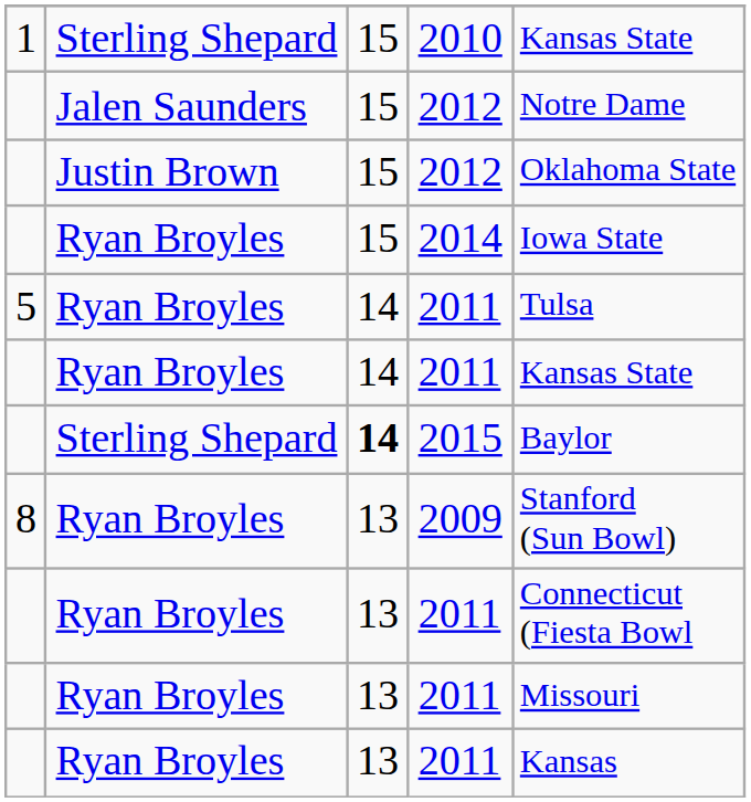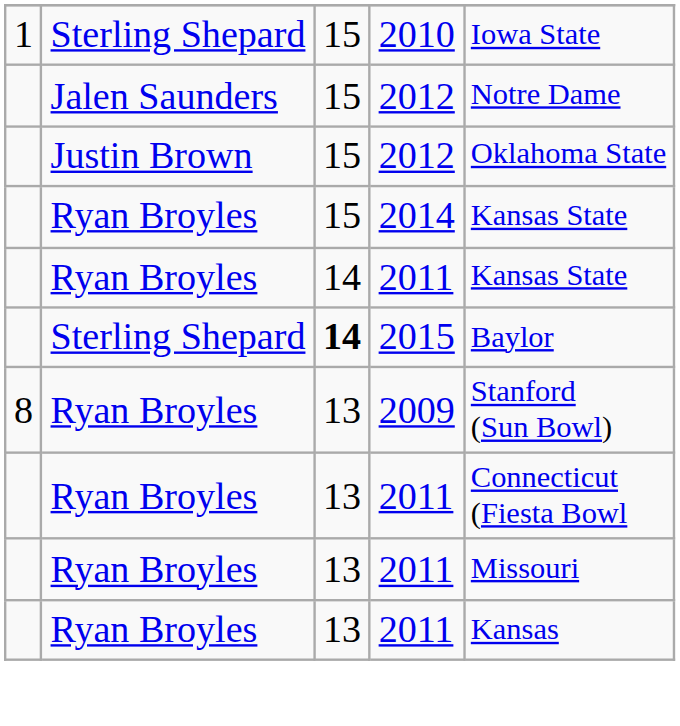 <table class="wikitable">
 <tr>
 </tr>
 <tr>
 <td>1</td>
 <td><a href='#'>Sterling Shepard</a></td>
 <td>15</td>
 <td><a href='#'>2010</a></td>
-<td style="font-size:80%;"><a href='#'>Kansas State</a></td>
+<td style="font-size:80%;"><a href='#'>Iowa State</a></td>
 </tr>
 <tr>
 <td></td>
 <td><a href='#'>Jalen Saunders</a></td>
 <td>15</td>
 <td><a href='#'>2012</a></td>
 <td style="font-size:80%;"><a href='#'>Notre Dame</a></td>
 </tr>
 <tr>
 <td></td>
 <td><a href='#'>Justin Brown</a></td>
 <td>15</td>
 <td><a href='#'>2012</a></td>
 <td style="font-size:80%;"><a href='#'>Oklahoma State</a></td>
 </tr>
 <tr>
 <td></td>
 <td><a href='#'>Ryan Broyles</a></td>
 <td>15</td>
 <td><a href='#'>2014</a></td>
-<td style="font-size:80%;"><a href='#'>Iowa State</a></td>
-</tr>
-<tr>
-<td>5</td>
-<td><a href='#'>Ryan Broyles</a></td>
-<td>14</td>
-<td><a href='#'>2011</a></td>
-<td style="font-size:80%;"><a href='#'>Tulsa</a></td>
+<td style="font-size:80%;"><a href='#'>Kansas State</a></td>
 </tr>
 <tr>
 <td></td>
 <td><a href='#'>Ryan Broyles</a></td>
 <td>14</td>
 <td><a href='#'>2011</a></td>
 <td style="font-size:80%;"><a href='#'>Kansas State</a></td>
 </tr>
 <tr>
 <td></td>
 <td><a href='#'>Sterling Shepard</a></td>
 <td><strong>14</strong></td>
 <td><a href='#'>2015</a></td>
 <td style="font-size:80%;"><a href='#'>Baylor</a></td>
 </tr>
 <tr>
 <td>8</td>
 <td><a href='#'>Ryan Broyles</a></td>
 <td>13</td>
 <td><a href='#'>2009</a></td>
 <td style="font-size:80%;"><a href='#'>Stanford</a><br>(<a href='#'>Sun Bowl</a>)</td>
 </tr>
 <tr>
 <td></td>
 <td><a href='#'>Ryan Broyles</a></td>
 <td>13</td>
 <td><a href='#'>2011</a></td>
 <td style="font-size:80%;"><a href='#'>Connecticut</a><br>(<a href='#'>Fiesta Bowl</a></td>
 </tr>
 <tr>
 <td></td>
 <td><a href='#'>Ryan Broyles</a></td>
 <td>13</td>
 <td><a href='#'>2011</a></td>
 <td style="font-size:80%;"><a href='#'>Missouri</a></td>
 </tr>
 <tr>
 <td></td>
 <td><a href='#'>Ryan Broyles</a></td>
 <td>13</td>
 <td><a href='#'>2011</a></td>
 <td style="font-size:80%;"><a href='#'>Kansas</a></td>
 </tr>
 </table>
